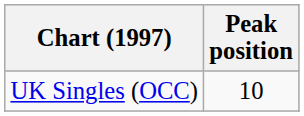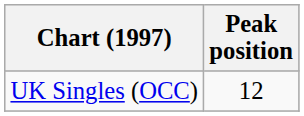 <table class="wikitable sortable">
 <tr>
 <th>Chart (1997)</th>
 <th>Peak<br>position</th>
 </tr>
 <tr>
 <td><a href='#'>UK Singles</a> (<a href='#'>OCC</a>)</td>
-<td style="text-align:center;">10</td>
+<td style="text-align:center;">12</td>
 </tr>
 </table>
